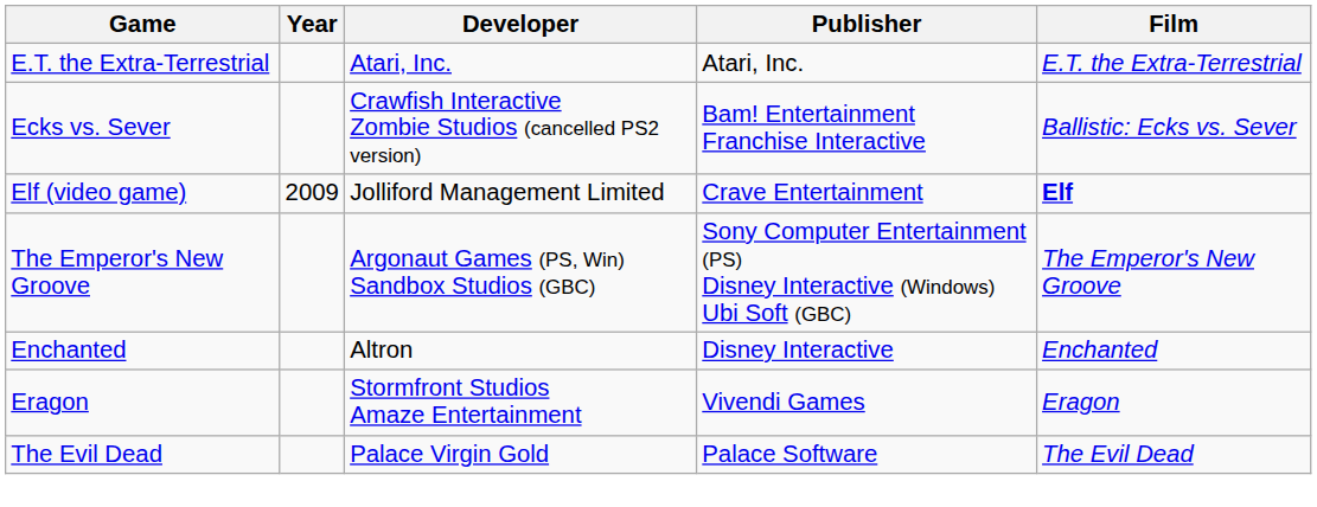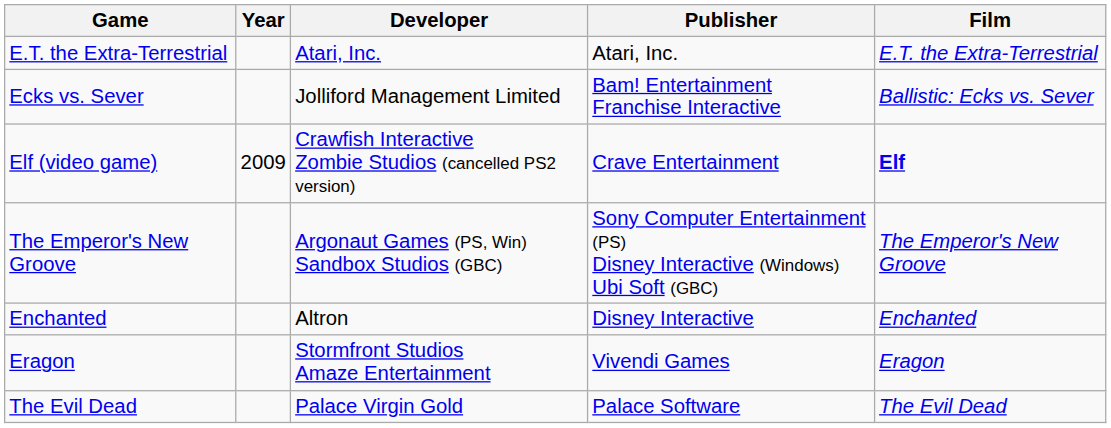 <table class="wikitable sortable">
 <tr>
 <th>Game</th>
 <th>Year</th>
 <th>Developer</th>
 <th>Publisher</th>
 <th>Film</th>
 </tr>
 <tr>
 <td><a href='#'>E.T. the Extra-Terrestrial</a></td>
 <td></td>
 <td><a href='#'>Atari, Inc.</a></td>
 <td>Atari, Inc.</td>
 <td><em><a href='#'>E.T. the Extra-Terrestrial</a></em></td>
 </tr>
 <tr>
 <td><a href='#'>Ecks vs. Sever</a></td>
 <td></td>
-<td><a href='#'>Crawfish Interactive</a> <br> <a href='#'>Zombie Studios</a> <small>(cancelled PS2 version)</small></td>
+<td>Jolliford Management Limited</td>
 <td><a href='#'>Bam! Entertainment</a><br> <a href='#'>Franchise Interactive</a></td>
 <td><em><a href='#'>Ballistic: Ecks vs. Sever</a></em></td>
 </tr>
 <tr>
 <td><a href='#'>Elf (video game)</a></td>
 <td>2009</td>
-<td>Jolliford Management Limited</td>
+<td><a href='#'>Crawfish Interactive</a> <br> <a href='#'>Zombie Studios</a> <small>(cancelled PS2 version)</small></td>
 <td><a href='#'>Crave Entertainment</a></td>
 <td><strong><a href='#'>Elf</a></strong></td>
 </tr>
 <tr>
 <td><a href='#'>The Emperor's New Groove</a></td>
 <td></td>
 <td><a href='#'>Argonaut Games</a> <small>(PS, Win)</small><br><a href='#'>Sandbox Studios</a> <small>(GBC)</small></td>
 <td><a href='#'>Sony Computer Entertainment</a> <small>(PS)</small><br><a href='#'>Disney Interactive</a> <small>(Windows)</small><br><a href='#'>Ubi Soft</a> <small>(GBC)</small></td>
 <td><em><a href='#'>The Emperor's New Groove</a></em></td>
 </tr>
 <tr>
 <td><a href='#'>Enchanted</a></td>
 <td></td>
 <td>Altron</td>
 <td><a href='#'>Disney Interactive</a></td>
 <td><em><a href='#'>Enchanted</a></em></td>
 </tr>
 <tr>
 <td><a href='#'>Eragon</a></td>
 <td></td>
 <td><a href='#'>Stormfront Studios</a><br><a href='#'>Amaze Entertainment</a></td>
 <td><a href='#'>Vivendi Games</a></td>
 <td><em><a href='#'>Eragon</a></em></td>
 </tr>
 <tr>
 <td><a href='#'>The Evil Dead</a></td>
 <td></td>
 <td><a href='#'>Palace Virgin Gold</a></td>
 <td><a href='#'>Palace Software</a></td>
 <td><em><a href='#'>The Evil Dead</a></em></td>
 </tr>
 </table>
